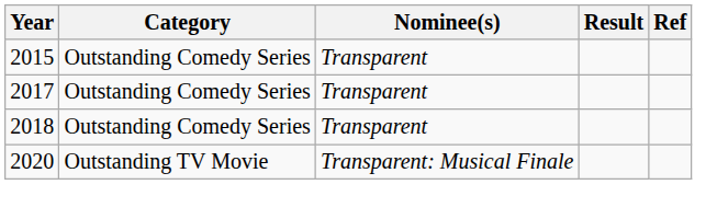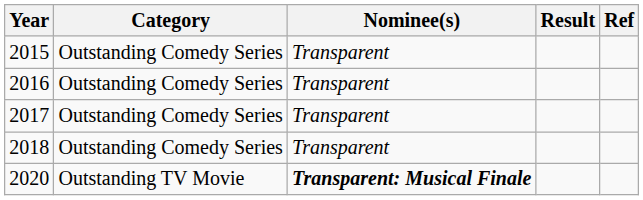 <table class="wikitable">
 <tr>
 <th>Year</th>
 <th>Category</th>
 <th>Nominee(s)</th>
 <th>Result</th>
 <th>Ref</th>
 </tr>
 <tr>
 <td>2015</td>
+<td>Outstanding Comedy Series</td>
+<td><em>Transparent</em></td>
+<td></td>
+<td></td>
+</tr>
+<tr>
+<td>2016</td>
 <td>Outstanding Comedy Series</td>
 <td><em>Transparent</em></td>
 <td></td>
 <td></td>
 </tr>
 <tr>
 <td>2017</td>
 <td>Outstanding Comedy Series</td>
 <td><em>Transparent</em></td>
 <td></td>
 <td></td>
 </tr>
 <tr>
 <td>2018</td>
 <td>Outstanding Comedy Series</td>
 <td><em>Transparent</em></td>
 <td></td>
 <td></td>
 </tr>
 <tr>
 <td>2020</td>
 <td>Outstanding TV Movie</td>
-<td><em>Transparent: Musical Finale</em></td>
+<td><strong><em>Transparent: Musical Finale</em></strong></td>
 <td></td>
 <td></td>
 </tr>
 </table>
